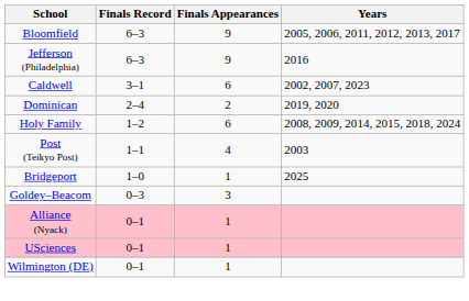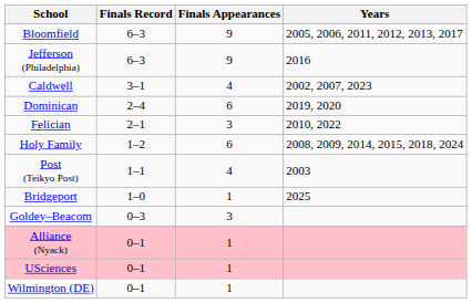 <table class="wikitable sortable" style="text-align:center;">
 <tr>
 <th>School</th>
 <th>Finals Record</th>
 <th>Finals Appearances</th>
 <th class=unsortable>Years</th>
 </tr>
 <tr>
 <td><a href='#'>Bloomfield</a></td>
 <td>6–3</td>
 <td>9</td>
 <td align=left>2005, 2006, 2011, 2012, 2013, 2017</td>
 </tr>
 <tr>
 <td><a href='#'>Jefferson</a><br><small>(Philadelphia)</small></td>
 <td>6–3</td>
 <td>9</td>
 <td align=left>2016</td>
 </tr>
 <tr>
 <td><a href='#'>Caldwell</a></td>
 <td>3–1</td>
-<td>6</td>
+<td>4</td>
 <td align=left>2002, 2007, 2023</td>
 </tr>
 <tr>
 <td><a href='#'>Dominican</a></td>
 <td>2–4</td>
-<td>2</td>
+<td>6</td>
 <td align=left>2019, 2020</td>
+</tr>
+<tr>
+<td><a href='#'>Felician</a></td>
+<td>2–1</td>
+<td>3</td>
+<td align=left>2010, 2022</td>
 </tr>
 <tr>
 <td><a href='#'>Holy Family</a></td>
 <td>1–2</td>
 <td>6</td>
 <td align=left>2008, 2009, 2014, 2015, 2018, 2024</td>
 </tr>
 <tr>
 <td><a href='#'>Post</a><br><small>(Teikyo Post)</small></td>
 <td>1–1</td>
 <td>4</td>
 <td align=left>2003</td>
 </tr>
 <tr>
 <td><a href='#'>Bridgeport</a></td>
 <td>1–0</td>
 <td>1</td>
 <td align=left>2025</td>
 </tr>
 <tr>
 <td><a href='#'>Goldey–Beacom</a></td>
 <td>0–3</td>
 <td>3</td>
 <td align=left></td>
 </tr>
 <tr bgcolor=pink>
 <td><a href='#'>Alliance</a><br><small>(Nyack)</small></td>
 <td>0–1</td>
 <td>1</td>
 <td align=left></td>
 </tr>
 <tr bgcolor=pink>
 <td><a href='#'>USciences</a></td>
 <td>0–1</td>
 <td>1</td>
 <td align=left></td>
 </tr>
 <tr>
 <td><a href='#'>Wilmington (DE)</a></td>
 <td>0–1</td>
 <td>1</td>
 <td align=left></td>
 </tr>
 </table>
